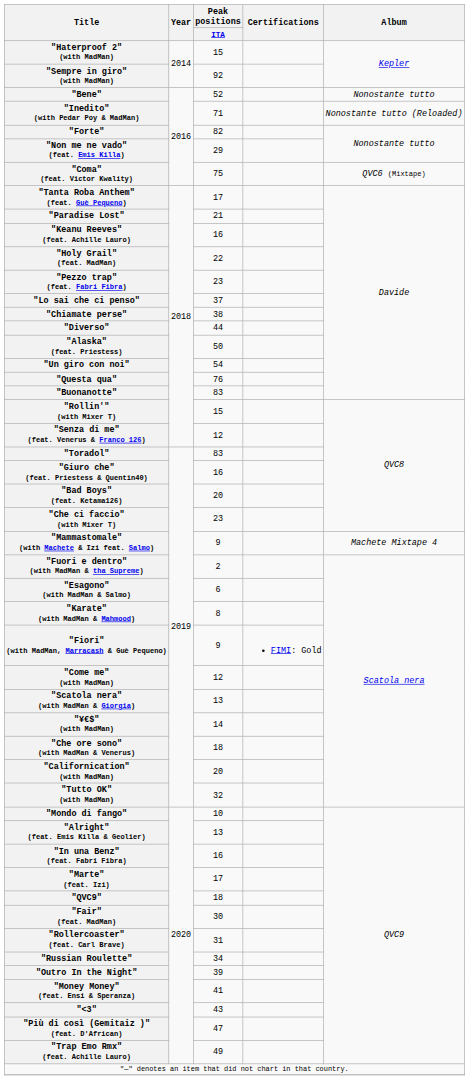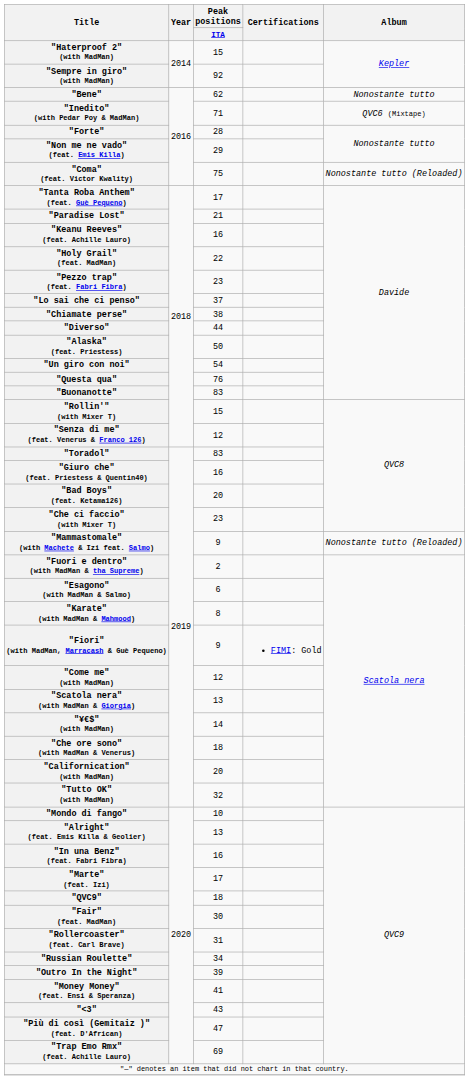 <table class="wikitable plainrowheaders" style="text-align:center";>
 <tr>
 <th scope="col" rowspan="2">Title</th>
 <th scope="col" rowspan="2">Year</th>
 <th scope="col" colspan="1">Peak positions</th>
 <th scope="col" rowspan="2">Certifications</th>
 <th scope="col" rowspan="2">Album</th>
 </tr>
 <tr>
 <th scope="col" style="width:3em;font-size:90%;"><a href='#'>ITA</a><br></th>
 </tr>
 <tr>
 <th scope="row">"Haterproof 2"<br><small>(with MadMan)</small></th>
 <td rowspan=2>2014</td>
 <td>15</td>
 <td></td>
 <td rowspan=2><em><a href='#'>Kepler</a></em></td>
 </tr>
 <tr>
 <th scope="row">"Sempre in giro"<br><small>(with MadMan)</small></th>
 <td>92</td>
 <td></td>
 </tr>
 <tr>
 <th scope="row">"Bene"</th>
 <td rowspan=5>2016</td>
-<td>52</td>
+<td>62</td>
 <td></td>
 <td><em>Nonostante tutto</em></td>
 </tr>
 <tr>
 <th scope="row">"Inedito"<br><small>(with Pedar Poy & MadMan)</small></th>
 <td>71</td>
 <td></td>
-<td><em>Nonostante tutto (Reloaded)</em></td>
+<td><em>QVC6</em> <small>(Mixtape)</small></td>
 </tr>
 <tr>
 <th scope="row">"Forte"</th>
-<td>82</td>
+<td>28</td>
 <td></td>
 <td rowspan=2><em>Nonostante tutto</em></td>
 </tr>
 <tr>
 <th scope="row">"Non me ne vado"<br><small>(feat. <a href='#'>Emis Killa</a>)</small></th>
 <td>29</td>
 <td></td>
 </tr>
 <tr>
 <th scope="row">"Coma"<br><small>(feat. Victor Kwality)</small></th>
 <td>75</td>
 <td></td>
-<td><em>QVC6</em> <small>(Mixtape)</small></td>
+<td><em>Nonostante tutto (Reloaded)</em></td>
 </tr>
 <tr>
 <th scope="row">"Tanta Roba Anthem"<br><small>(feat. <a href='#'>Guè Pequeno</a>)</small></th>
 <td rowspan=14>2018</td>
 <td>17</td>
 <td></td>
 <td rowspan=12><em>Davide</em></td>
 </tr>
 <tr>
 <th scope="row">"Paradise Lost"</th>
 <td>21</td>
 <td></td>
 </tr>
 <tr>
 <th scope="row">"Keanu Reeves"<br><small>(feat. Achille Lauro)</small></th>
 <td>16</td>
 <td></td>
 </tr>
 <tr>
 <th scope="row">"Holy Grail"<br><small>(feat. MadMan)</small></th>
 <td>22</td>
 <td></td>
 </tr>
 <tr>
 <th scope="row">"Pezzo trap"<br><small>(feat. <a href='#'>Fabri Fibra</a>)</small></th>
 <td>23</td>
 <td></td>
 </tr>
 <tr>
 <th scope="row">"Lo sai che ci penso"</th>
 <td>37</td>
 <td></td>
 </tr>
 <tr>
 <th scope="row">"Chiamate perse"</th>
 <td>38</td>
 <td></td>
 </tr>
 <tr>
 <th scope="row">"Diverso"</th>
 <td>44</td>
 <td></td>
 </tr>
 <tr>
 <th scope="row">"Alaska"<br><small>(feat. Priestess)</small></th>
 <td>50</td>
 <td></td>
 </tr>
 <tr>
 <th scope="row">"Un giro con noi"</th>
 <td>54</td>
 <td></td>
 </tr>
 <tr>
 <th scope="row">"Questa qua"</th>
 <td>76</td>
 <td></td>
 </tr>
 <tr>
 <th scope="row">"Buonanotte"</th>
 <td>83</td>
 <td></td>
 </tr>
 <tr>
 <th scope="row">"Rollin'"<br><small>(with Mixer T)</small></th>
 <td>15</td>
 <td></td>
 <td rowspan="6"><em>QVC8</em></td>
 </tr>
 <tr>
 <th scope="row">"Senza di me"<small><br>(feat. Venerus & <a href='#'>Franco 126</a>)</small></th>
 <td>12</td>
 <td></td>
 </tr>
 <tr>
 <th scope="row">"Toradol"</th>
 <td rowspan=15>2019</td>
 <td>83</td>
 <td></td>
 </tr>
 <tr>
 <th scope="row">"Giuro che"<br><small>(feat. Priestess & Quentin40)</small></th>
 <td>16</td>
 <td></td>
 </tr>
 <tr>
 <th scope="row">"Bad Boys"<br><small>(feat. Ketama126)</small></th>
 <td>20</td>
 <td></td>
 </tr>
 <tr>
 <th scope="row">"Che ci faccio"<br><small>(with Mixer T)</small></th>
 <td>23</td>
 <td></td>
 </tr>
 <tr>
 <th scope="row">"Mammastomale"<br><small>(with <a href='#'>Machete</a> & Izi feat. <a href='#'>Salmo</a>)</small></th>
 <td>9</td>
 <td></td>
-<td><em>Machete Mixtape 4</em></td>
+<td><em>Nonostante tutto (Reloaded)</em></td>
 </tr>
 <tr>
 <th scope="row">"Fuori e dentro"<br><small>(with MadMan & <a href='#'>tha Supreme</a>)</small></th>
 <td>2</td>
 <td></td>
 <td rowspan=10><em><a href='#'>Scatola nera</a></em></td>
 </tr>
 <tr>
 <th scope="row">"Esagono"<br><small>(with MadMan & Salmo)</small></th>
 <td>6</td>
 <td></td>
 </tr>
 <tr>
 <th scope="row">"Karate"<br><small>(with MadMan & <a href='#'>Mahmood</a>)</small></th>
 <td>8</td>
 <td></td>
 </tr>
 <tr>
 <th scope="row">"Fiori"<br><small>(with MadMan, <a href='#'>Marracash</a> & Guè Pequeno)</small></th>
 <td>9</td>
 <td><br><ul><li><a href='#'>FIMI</a>: Gold</li></ul></td>
 </tr>
 <tr>
 <th scope="row">"Come me"<br><small>(with MadMan)</small></th>
 <td>12</td>
 <td></td>
 </tr>
 <tr>
 <th scope="row">"Scatola nera"<br><small>(with MadMan & <a href='#'>Giorgia</a>)</small></th>
 <td>13</td>
 <td></td>
 </tr>
 <tr>
 <th scope="row">"¥€$"<br><small>(with MadMan)</small></th>
 <td>14</td>
 <td></td>
 </tr>
 <tr>
 <th scope="row">"Che ore sono"<br><small>(with MadMan & Venerus)</small></th>
 <td>18</td>
 <td></td>
 </tr>
 <tr>
 <th scope="row">"Californication"<br><small>(with MadMan)</small></th>
 <td>20</td>
 <td></td>
 </tr>
 <tr>
 <th scope="row">"Tutto OK"<br><small>(with MadMan)</small></th>
 <td>32</td>
 </tr>
 <tr>
 <th scope="row">"Mondo di fango"</th>
 <td rowspan=13>2020</td>
 <td>10</td>
 <td></td>
 <td rowspan=13><em>QVC9</em></td>
 </tr>
 <tr>
 <th scope="row">"Alright"<br><small>(feat. Emis Killa & Geolier)</small></th>
 <td>13</td>
 <td></td>
 </tr>
 <tr>
 <th scope="row">"In una Benz"<br><small>(feat. Fabri Fibra)</small></th>
 <td>16</td>
 <td></td>
 </tr>
 <tr>
 <th scope="row">"Marte"<br><small>(feat. Izi)</small></th>
 <td>17</td>
 <td></td>
 </tr>
 <tr>
 <th scope="row">"QVC9"</th>
 <td>18</td>
 <td></td>
 </tr>
 <tr>
 <th scope="row">"Fair"<br><small>(feat. MadMan)</small></th>
 <td>30</td>
 <td></td>
 </tr>
 <tr>
 <th scope="row">"Rollercoaster"<br><small>(feat. Carl Brave)</small></th>
 <td>31</td>
 <td></td>
 </tr>
 <tr>
 <th scope="row">"Russian Roulette"</th>
 <td>34</td>
 <td></td>
 </tr>
 <tr>
 <th scope="row">"Outro In the Night"</th>
 <td>39</td>
 <td></td>
 </tr>
 <tr>
 <th scope="row">"Money Money"<br><small>(feat. Ensi & Speranza)</small></th>
 <td>41</td>
 <td></td>
 </tr>
 <tr>
 <th scope="row">"<3"</th>
 <td>43</td>
 <td></td>
 </tr>
 <tr>
 <th scope="row">"Più di così (Gemitaiz )"<br><small>(feat. D'African)</small></th>
 <td>47</td>
 <td></td>
 </tr>
 <tr>
 <th scope="row">"Trap Emo Rmx"<br><small>(feat. Achille Lauro)</small></th>
-<td>49</td>
+<td>69</td>
 <td></td>
 </tr>
 <tr>
 <td colspan="6" style="text-align:center; font-size:8pt;">"—" denotes an item that did not chart in that country.</td>
 </tr>
 <tr>
 </tr>
 </table>
